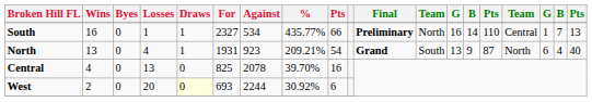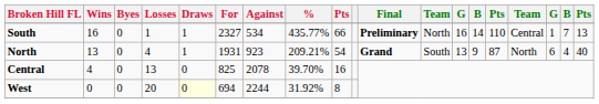 <table style="font-size: 85%; text-align: left;" class="wikitable">
 <tr>
 <th style="color:crimson">Broken Hill FL</th>
 <th style="color:crimson">Wins</th>
 <th style="color:crimson">Byes</th>
 <th style="color:crimson">Losses</th>
 <th style="color:crimson">Draws</th>
 <th style="color:crimson">For</th>
 <th style="color:crimson">Against</th>
 <th style="color:crimson">%</th>
 <th style="color:crimson">Pts</th>
 <th></th>
 <th style="color:green">Final</th>
 <th style="color:green">Team</th>
 <th style="color:green">G</th>
 <th style="color:green">B</th>
 <th style="color:green">Pts</th>
 <th style="color:green">Team</th>
 <th style="color:green">G</th>
 <th style="color:green">B</th>
 <th style="color:green">Pts</th>
 </tr>
 <tr>
 </tr>
 <tr>
 </tr>
 <tr>
 <td><strong>	South	</strong></td>
 <td>16</td>
 <td>0</td>
 <td>1</td>
 <td>1</td>
 <td>2327</td>
 <td>534</td>
 <td>435.77%</td>
 <td>66</td>
 <td></td>
 <td><strong>Preliminary</strong></td>
 <td>North</td>
 <td>16</td>
 <td>14</td>
 <td>110</td>
 <td>Central</td>
 <td>1</td>
 <td>7</td>
 <td>13</td>
 </tr>
 <tr>
 <td><strong>	North	</strong></td>
 <td>13</td>
 <td>0</td>
 <td>4</td>
 <td>1</td>
 <td>1931</td>
 <td>923</td>
 <td>209.21%</td>
 <td>54</td>
 <td></td>
 <td><strong>Grand</strong></td>
 <td>South</td>
 <td>13</td>
 <td>9</td>
 <td>87</td>
 <td>North</td>
 <td>6</td>
 <td>4</td>
 <td>40</td>
 </tr>
 <tr>
 <td><strong>	Central	</strong></td>
 <td>4</td>
 <td>0</td>
 <td>13</td>
 <td>0</td>
 <td>825</td>
 <td>2078</td>
 <td>39.70%</td>
 <td>16</td>
 <td></td>
 </tr>
 <tr>
 <td><strong>	West	</strong></td>
-<td>2</td>
+<td>0</td>
 <td>0</td>
 <td>20</td>
 <td style="background: lightyellow;">0</td>
-<td>693</td>
+<td>694</td>
 <td>2244</td>
-<td>30.92%</td>
-<td>6</td>
+<td>31.92%</td>
+<td>8</td>
 <td></td>
 </tr>
 <tr>
 </tr>
 </table>
